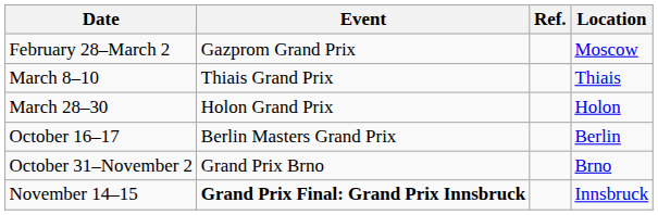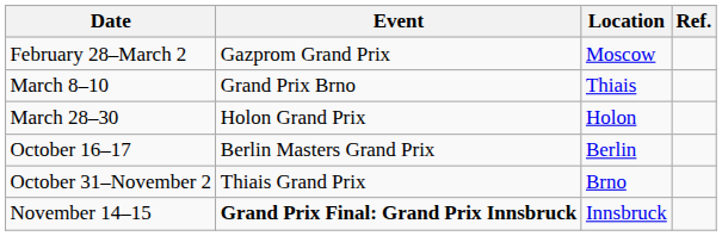 <table class="wikitable sortable">
 <tr>
 <th>Date</th>
 <th>Event</th>
+<th>Location</th>
 <th>Ref.</th>
-<th>Location</th>
 </tr>
 <tr>
 <td>February 28–March 2</td>
 <td>Gazprom Grand Prix</td>
+<td> <a href='#'>Moscow</a></td>
 <td></td>
-<td> <a href='#'>Moscow</a></td>
 </tr>
 <tr>
 <td>March 8–10</td>
-<td>Thiais Grand Prix</td>
+<td>Grand Prix Brno</td>
+<td> <a href='#'>Thiais</a></td>
 <td></td>
-<td> <a href='#'>Thiais</a></td>
 </tr>
 <tr>
 <td>March 28–30</td>
 <td>Holon Grand Prix</td>
+<td> <a href='#'>Holon</a></td>
 <td></td>
-<td> <a href='#'>Holon</a></td>
 </tr>
 <tr>
 <td>October 16–17</td>
 <td>Berlin Masters Grand Prix</td>
+<td> <a href='#'>Berlin</a></td>
 <td></td>
-<td> <a href='#'>Berlin</a></td>
 </tr>
 <tr>
 <td>October 31–November 2</td>
-<td>Grand Prix Brno</td>
+<td>Thiais Grand Prix</td>
+<td> <a href='#'>Brno</a></td>
 <td></td>
-<td> <a href='#'>Brno</a></td>
 </tr>
 <tr>
 <td>November 14–15</td>
 <td><strong>Grand Prix Final: Grand Prix Innsbruck</strong></td>
+<td> <a href='#'>Innsbruck</a></td>
 <td></td>
-<td> <a href='#'>Innsbruck</a></td>
 </tr>
 </table>
